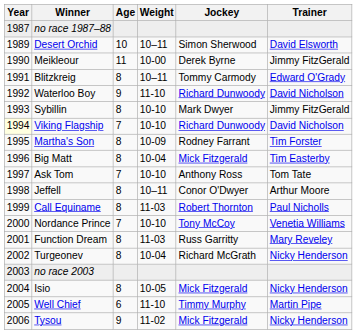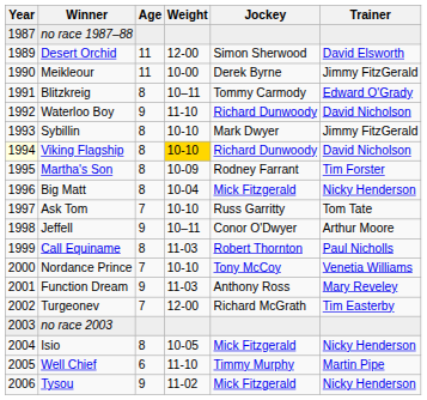 <table class = "wikitable sortable">
 <tr>
 <th>Year</th>
 <th>Winner</th>
 <th>Age</th>
 <th>Weight</th>
 <th>Jockey</th>
 <th>Trainer</th>
 </tr>
 <tr bgcolor="#eeeeee">
 <td><span>1987</span></td>
 <td><em>no race 1987–88</em> </td>
 <td></td>
 <td></td>
 <td></td>
 <td></td>
 </tr>
 <tr>
 <td>1989</td>
 <td><a href='#'>Desert Orchid</a></td>
-<td>10</td>
-<td>10–11</td>
+<td>11</td>
+<td>12-00</td>
 <td>Simon Sherwood</td>
 <td><a href='#'>David Elsworth</a></td>
 </tr>
 <tr>
 <td>1990</td>
 <td>Meikleour</td>
 <td>11</td>
 <td>10-00</td>
 <td>Derek Byrne</td>
 <td>Jimmy FitzGerald</td>
 </tr>
 <tr>
 <td>1991</td>
 <td>Blitzkreig</td>
 <td>8</td>
 <td>10–11</td>
 <td>Tommy Carmody</td>
 <td><a href='#'>Edward O'Grady</a></td>
 </tr>
 <tr>
 <td>1992</td>
 <td>Waterloo Boy</td>
 <td>9</td>
 <td>11-10</td>
 <td><a href='#'>Richard Dunwoody</a></td>
 <td><a href='#'>David Nicholson</a></td>
 </tr>
 <tr>
 <td>1993</td>
 <td>Sybillin</td>
 <td>8</td>
 <td>10-10</td>
 <td>Mark Dwyer</td>
 <td>Jimmy FitzGerald</td>
 </tr>
 <tr>
 <td style="background: lightyellow;">1994</td>
 <td><a href='#'>Viking Flagship</a> </td>
-<td>7</td>
-<td>10-10</td>
+<td>8</td>
+<td style="background: gold;">10-10</td>
 <td><a href='#'>Richard Dunwoody</a></td>
 <td><a href='#'>David Nicholson</a></td>
 </tr>
 <tr>
 <td>1995</td>
 <td><a href='#'>Martha's Son</a></td>
 <td>8</td>
 <td>10-09</td>
 <td>Rodney Farrant</td>
 <td><a href='#'>Tim Forster</a></td>
 </tr>
 <tr>
 <td>1996</td>
 <td>Big Matt</td>
 <td>8</td>
 <td>10-04</td>
 <td><a href='#'>Mick Fitzgerald</a></td>
-<td><a href='#'>Tim Easterby</a></td>
+<td><a href='#'>Nicky Henderson</a></td>
 </tr>
 <tr>
 <td>1997</td>
 <td>Ask Tom </td>
 <td>7</td>
 <td>10-10</td>
-<td>Anthony Ross</td>
+<td>Russ Garritty</td>
 <td>Tom Tate</td>
 </tr>
 <tr>
 <td>1998</td>
 <td>Jeffell</td>
-<td>8</td>
+<td>9</td>
 <td>10–11</td>
 <td>Conor O'Dwyer</td>
 <td>Arthur Moore</td>
 </tr>
 <tr>
 <td>1999</td>
 <td><a href='#'>Call Equiname</a> </td>
 <td>8</td>
 <td>11-03</td>
 <td><a href='#'>Robert Thornton</a></td>
 <td><a href='#'>Paul Nicholls</a></td>
 </tr>
 <tr>
 <td>2000</td>
 <td>Nordance Prince</td>
 <td>7</td>
 <td>10-10</td>
 <td><a href='#'>Tony McCoy</a></td>
 <td><a href='#'>Venetia Williams</a></td>
 </tr>
 <tr>
 <td>2001</td>
 <td>Function Dream</td>
-<td>8</td>
+<td>9</td>
 <td>11-03</td>
-<td>Russ Garritty</td>
+<td>Anthony Ross</td>
 <td><a href='#'>Mary Reveley</a></td>
 </tr>
 <tr>
 <td>2002</td>
 <td>Turgeonev</td>
-<td>8</td>
-<td>10-04</td>
+<td>7</td>
+<td>12-00</td>
 <td>Richard McGrath</td>
-<td><a href='#'>Nicky Henderson</a></td>
+<td><a href='#'>Tim Easterby</a></td>
 </tr>
 <tr bgcolor="#eeeeee">
 <td><span>2003</span></td>
 <td><em>no race 2003</em> </td>
 <td></td>
 <td></td>
 <td></td>
 <td></td>
 </tr>
 <tr>
 <td>2004</td>
 <td>Isio</td>
 <td>8</td>
 <td>10-05</td>
 <td><a href='#'>Mick Fitzgerald</a></td>
 <td><a href='#'>Nicky Henderson</a></td>
 </tr>
 <tr>
 <td>2005</td>
 <td><a href='#'>Well Chief</a> </td>
 <td>6</td>
 <td>11-10</td>
 <td><a href='#'>Timmy Murphy</a></td>
 <td><a href='#'>Martin Pipe</a></td>
 </tr>
 <tr>
 <td>2006</td>
 <td><a href='#'>Tysou</a> </td>
 <td>9</td>
 <td>11-02</td>
 <td><a href='#'>Mick Fitzgerald</a></td>
 <td><a href='#'>Nicky Henderson</a></td>
 </tr>
 </table>
